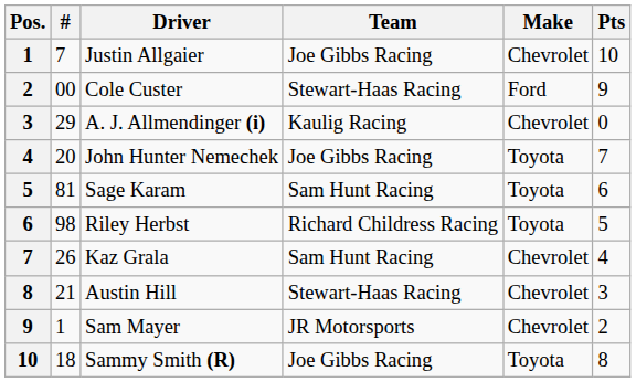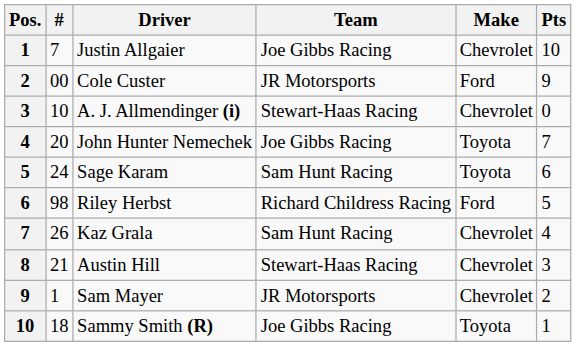 <table class="wikitable" style="font-size:95%">
 <tr>
 <th>Pos.</th>
 <th>#</th>
 <th>Driver</th>
 <th>Team</th>
 <th>Make</th>
 <th>Pts</th>
 </tr>
 <tr>
 <th>1</th>
 <td>7</td>
 <td>Justin Allgaier</td>
 <td>Joe Gibbs Racing</td>
 <td>Chevrolet</td>
 <td>10</td>
 </tr>
 <tr>
 <th>2</th>
 <td>00</td>
 <td>Cole Custer</td>
-<td>Stewart-Haas Racing</td>
+<td>JR Motorsports</td>
 <td>Ford</td>
 <td>9</td>
 </tr>
 <tr>
 <th>3</th>
-<td>29</td>
+<td>10</td>
 <td>A. J. Allmendinger <strong>(i)</strong></td>
-<td>Kaulig Racing</td>
+<td>Stewart-Haas Racing</td>
 <td>Chevrolet</td>
 <td>0</td>
 </tr>
 <tr>
 <th>4</th>
 <td>20</td>
 <td>John Hunter Nemechek</td>
 <td>Joe Gibbs Racing</td>
 <td>Toyota</td>
 <td>7</td>
 </tr>
 <tr>
 <th>5</th>
-<td>81</td>
+<td>24</td>
 <td>Sage Karam</td>
 <td>Sam Hunt Racing</td>
 <td>Toyota</td>
 <td>6</td>
 </tr>
 <tr>
 <th>6</th>
 <td>98</td>
 <td>Riley Herbst</td>
 <td>Richard Childress Racing</td>
-<td>Toyota</td>
+<td>Ford</td>
 <td>5</td>
 </tr>
 <tr>
 <th>7</th>
 <td>26</td>
 <td>Kaz Grala</td>
 <td>Sam Hunt Racing</td>
 <td>Chevrolet</td>
 <td>4</td>
 </tr>
 <tr>
 <th>8</th>
 <td>21</td>
 <td>Austin Hill</td>
 <td>Stewart-Haas Racing</td>
 <td>Chevrolet</td>
 <td>3</td>
 </tr>
 <tr>
 <th>9</th>
 <td>1</td>
 <td>Sam Mayer</td>
 <td>JR Motorsports</td>
 <td>Chevrolet</td>
 <td>2</td>
 </tr>
 <tr>
 <th>10</th>
 <td>18</td>
 <td>Sammy Smith <strong>(R)</strong></td>
 <td>Joe Gibbs Racing</td>
 <td>Toyota</td>
-<td>8</td>
+<td>1</td>
 </tr>
 </table>
